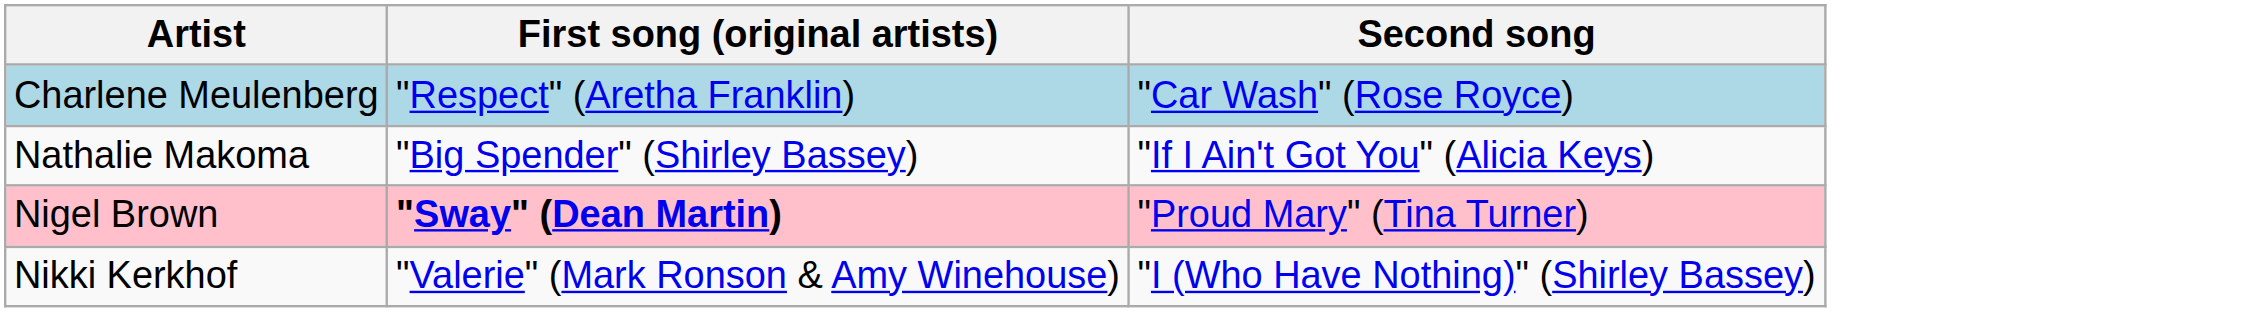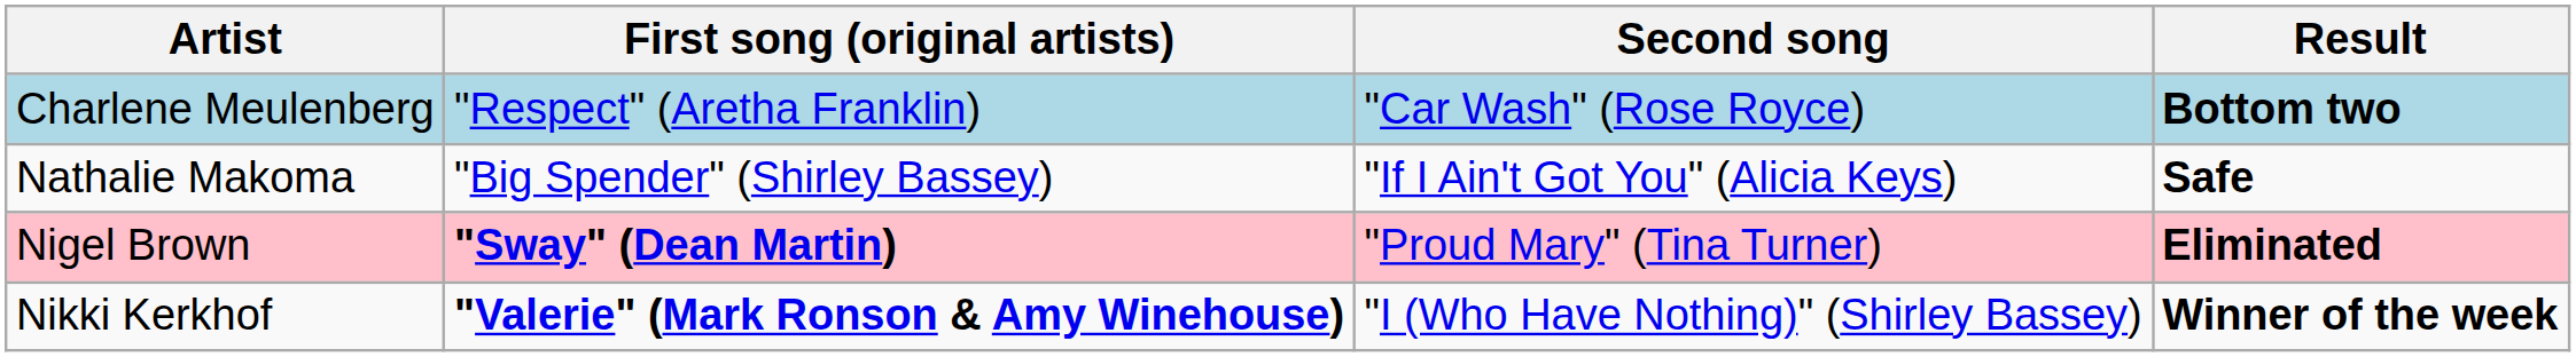 <table class=wikitable>
 <tr>
 <th>Artist</th>
 <th>First song (original artists)</th>
 <th>Second song</th>
+<th>Result</th>
 </tr>
 <tr style="background:lightblue;">
 <td>Charlene Meulenberg</td>
 <td>"<a href='#'>Respect</a>" (<a href='#'>Aretha Franklin</a>)</td>
 <td>"<a href='#'>Car Wash</a>" (<a href='#'>Rose Royce</a>)</td>
+<td><strong>Bottom two</strong></td>
 </tr>
 <tr>
 <td>Nathalie Makoma</td>
 <td>"<a href='#'>Big Spender</a>" (<a href='#'>Shirley Bassey</a>)</td>
 <td>"<a href='#'>If I Ain't Got You</a>" (<a href='#'>Alicia Keys</a>)</td>
+<td><strong>Safe</strong></td>
 </tr>
 <tr style="background:pink;">
 <td>Nigel Brown</td>
 <td><strong>"<a href='#'>Sway</a>" (<a href='#'>Dean Martin</a>)</strong></td>
 <td>"<a href='#'>Proud Mary</a>" (<a href='#'>Tina Turner</a>)</td>
+<td><strong>Eliminated</strong></td>
 </tr>
 <tr>
 <td>Nikki Kerkhof</td>
-<td>"<a href='#'>Valerie</a>" (<a href='#'>Mark Ronson</a> & <a href='#'>Amy Winehouse</a>)</td>
+<td><strong>"<a href='#'>Valerie</a>" (<a href='#'>Mark Ronson</a> & <a href='#'>Amy Winehouse</a>)</strong></td>
 <td>"<a href='#'>I (Who Have Nothing)</a>" (<a href='#'>Shirley Bassey</a>)</td>
+<td><strong>Winner of the week</strong></td>
 </tr>
 </table>
